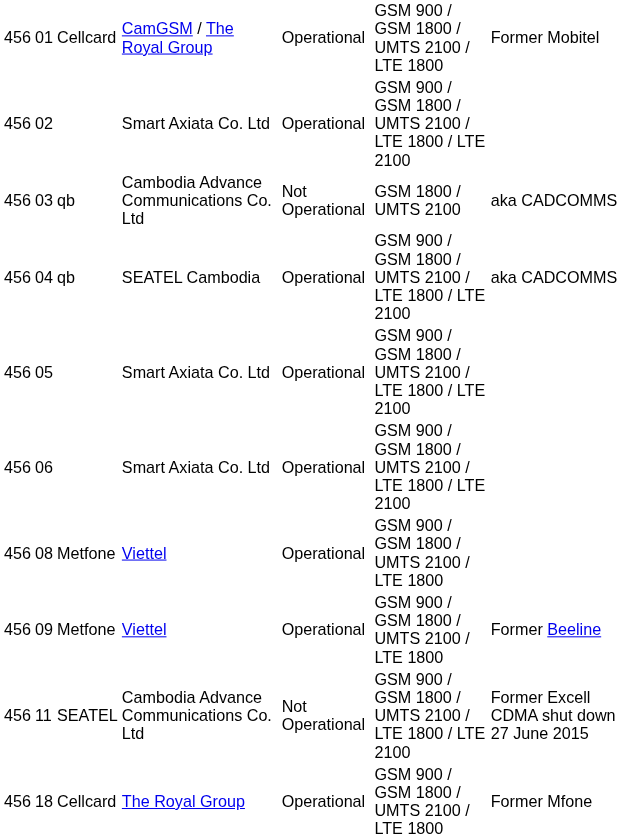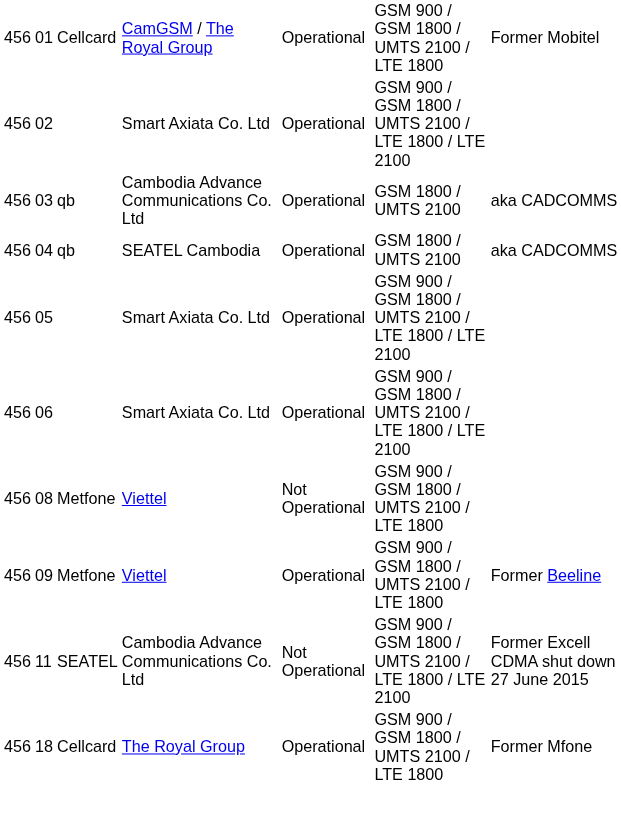 <table>
 <tr>
 <td>456</td>
 <td>01</td>
 <td>Cellcard</td>
 <td><a href='#'>CamGSM</a> / <a href='#'>The Royal Group</a></td>
 <td>Operational</td>
 <td>GSM 900 / GSM 1800 / UMTS 2100 / LTE 1800</td>
 <td>Former Mobitel</td>
 </tr>
 <tr>
 <td>456</td>
 <td>02</td>
 <td></td>
 <td>Smart Axiata Co. Ltd</td>
 <td>Operational</td>
 <td>GSM 900 / GSM 1800 / UMTS 2100 / LTE 1800 / LTE 2100</td>
 <td></td>
 </tr>
 <tr>
 <td>456</td>
 <td>03</td>
 <td>qb</td>
 <td>Cambodia Advance Communications Co. Ltd</td>
-<td>Not Operational</td>
+<td>Operational</td>
 <td>GSM 1800 / UMTS 2100</td>
 <td>aka CADCOMMS</td>
 </tr>
 <tr>
 <td>456</td>
 <td>04</td>
 <td>qb</td>
 <td>SEATEL Cambodia</td>
 <td>Operational</td>
-<td>GSM 900 / GSM 1800 / UMTS 2100 / LTE 1800 / LTE 2100</td>
+<td>GSM 1800 / UMTS 2100</td>
 <td>aka CADCOMMS</td>
 </tr>
 <tr>
 <td>456</td>
 <td>05</td>
 <td></td>
 <td>Smart Axiata Co. Ltd</td>
 <td>Operational</td>
 <td>GSM 900 / GSM 1800 / UMTS 2100 / LTE 1800 / LTE 2100</td>
 <td></td>
 </tr>
 <tr>
 <td>456</td>
 <td>06</td>
 <td></td>
 <td>Smart Axiata Co. Ltd</td>
 <td>Operational</td>
 <td>GSM 900 / GSM 1800 / UMTS 2100 / LTE 1800 / LTE 2100</td>
 <td></td>
 </tr>
 <tr>
 <td>456</td>
 <td>08</td>
 <td>Metfone</td>
 <td><a href='#'>Viettel</a></td>
-<td>Operational</td>
+<td>Not Operational</td>
 <td>GSM 900 / GSM 1800 / UMTS 2100 / LTE 1800</td>
 <td></td>
 </tr>
 <tr>
 <td>456</td>
 <td>09</td>
 <td>Metfone</td>
 <td><a href='#'>Viettel</a></td>
 <td>Operational</td>
 <td>GSM 900 / GSM 1800 / UMTS 2100 / LTE 1800</td>
 <td>Former <a href='#'>Beeline</a></td>
 </tr>
 <tr>
 <td>456</td>
 <td>11</td>
 <td>SEATEL</td>
 <td>Cambodia Advance Communications Co. Ltd</td>
 <td>Not Operational</td>
 <td>GSM 900 / GSM 1800 / UMTS 2100 / LTE 1800 / LTE 2100</td>
 <td>Former Excell CDMA shut down 27 June 2015</td>
 </tr>
 <tr>
 <td>456</td>
 <td>18</td>
 <td>Cellcard</td>
 <td><a href='#'>The Royal Group</a></td>
 <td>Operational</td>
 <td>GSM 900 / GSM 1800 / UMTS 2100 / LTE 1800</td>
 <td>Former Mfone</td>
 </tr>
 </table>
